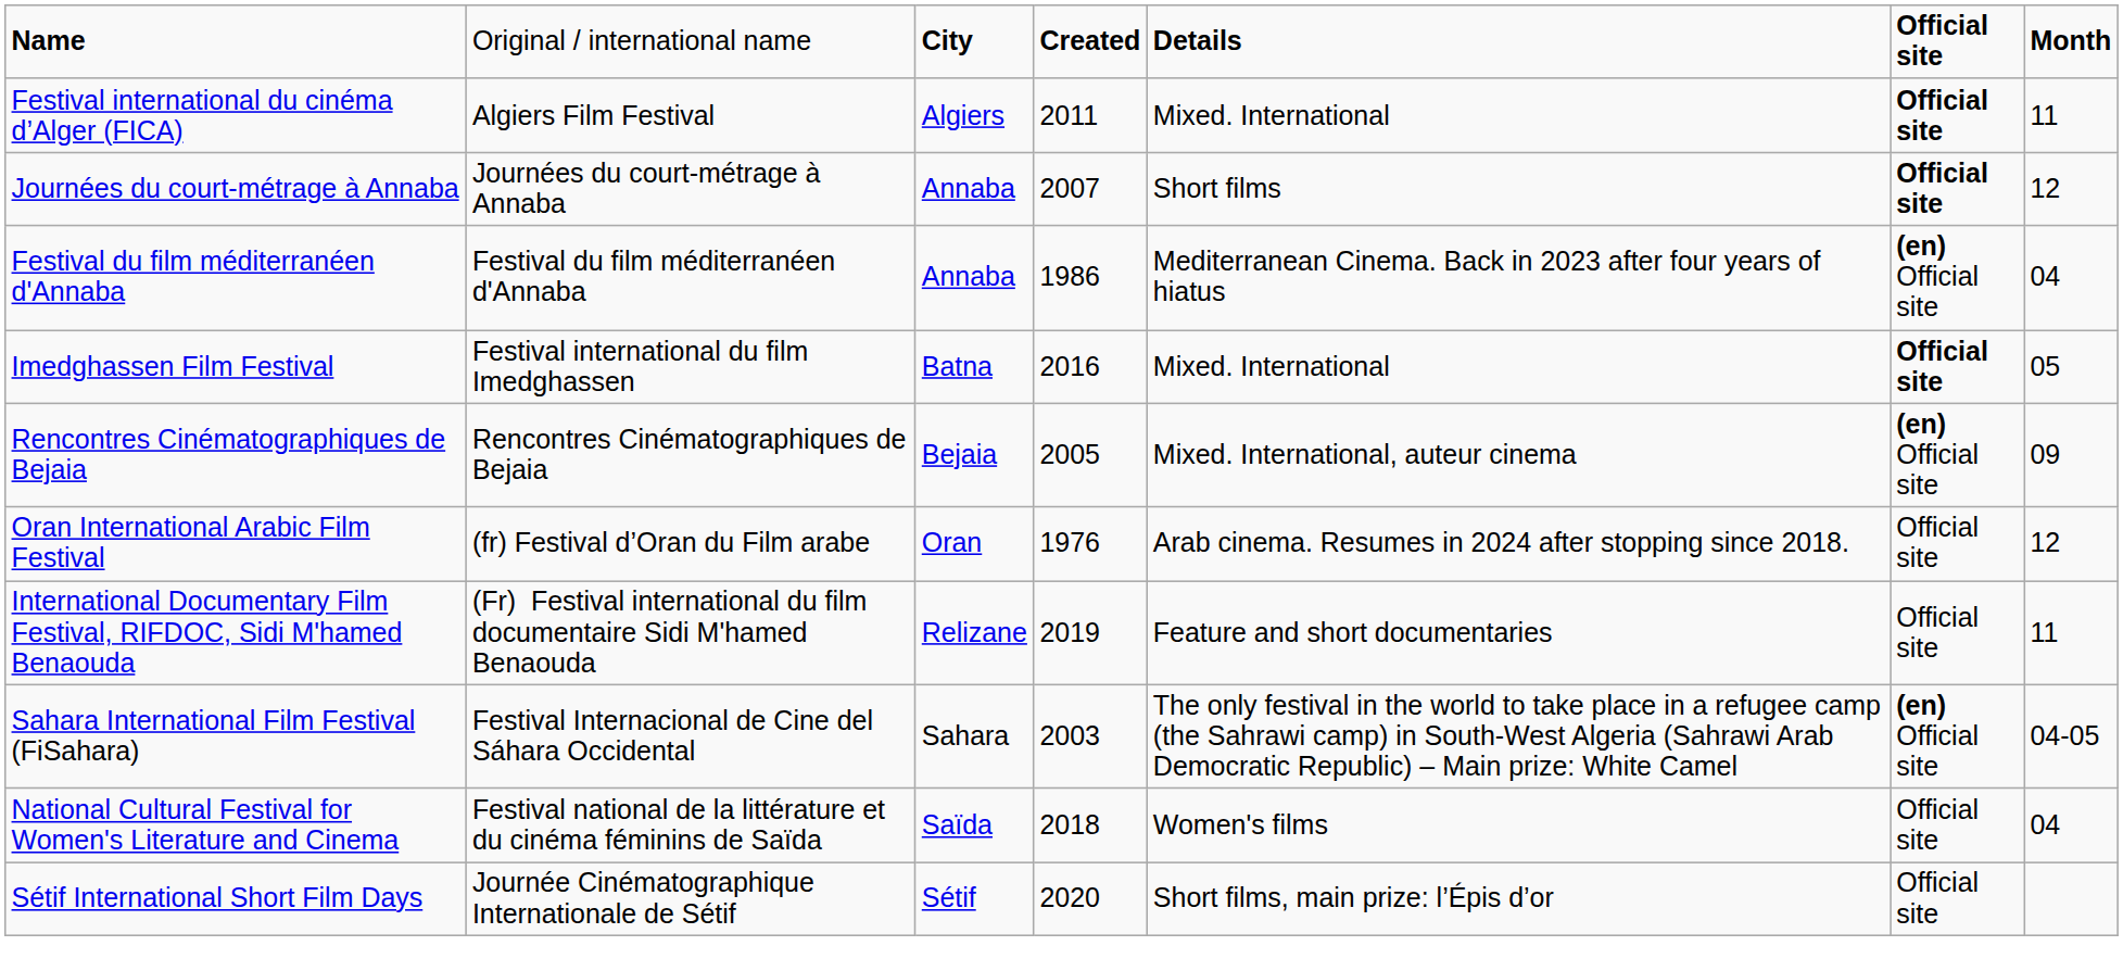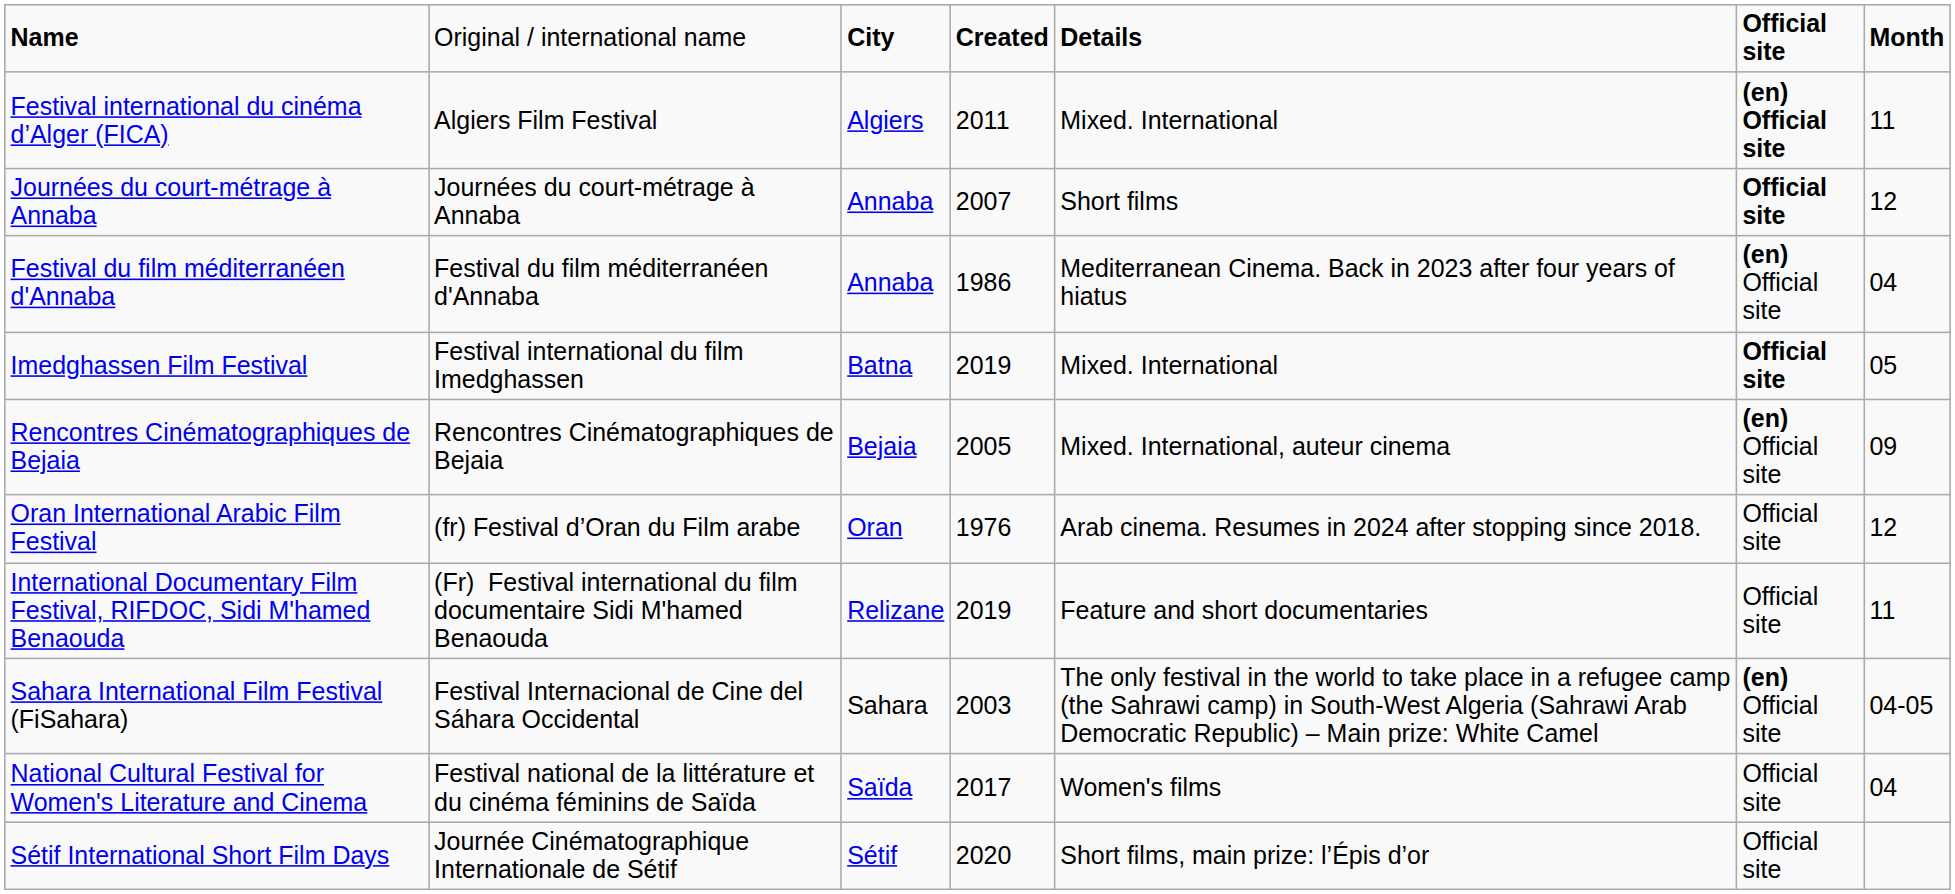 <table class="wikitable">
 <tr>
 <td><strong>Name</strong></td>
 <td>Original / international name</td>
 <td><strong>City</strong></td>
 <td><strong>Created</strong></td>
 <td><strong>Details</strong></td>
 <td><strong>Official site</strong></td>
 <td><strong>Month</strong></td>
 </tr>
 <tr>
 <td><a href='#'>Festival international du cinéma d’Alger (FICA)</a></td>
 <td>Algiers Film Festival</td>
 <td><a href='#'>Algiers</a></td>
 <td>2011</td>
 <td>Mixed. International</td>
-<td><strong>Official site</strong></td>
+<td><strong>(en) Official site</strong></td>
 <td>11</td>
 </tr>
 <tr>
 <td><a href='#'>Journées du court-métrage à Annaba</a></td>
 <td>Journées du court-métrage à Annaba</td>
 <td><a href='#'>Annaba</a></td>
 <td>2007</td>
 <td>Short films</td>
 <td><strong>Official site</strong></td>
 <td>12</td>
 </tr>
 <tr>
 <td><a href='#'>Festival du film méditerranéen d'Annaba</a></td>
 <td>Festival du film méditerranéen d'Annaba</td>
 <td><a href='#'>Annaba</a></td>
 <td>1986</td>
 <td>Mediterranean Cinema. Back in 2023 after four years of hiatus</td>
 <td><strong>(en)</strong> Official site</td>
 <td>04</td>
 </tr>
 <tr>
 <td><a href='#'>Imedghassen Film Festival</a></td>
 <td>Festival international du film Imedghassen</td>
 <td><a href='#'>Batna</a></td>
-<td>2016</td>
+<td>2019</td>
 <td>Mixed. International</td>
 <td><strong>Official site</strong></td>
 <td>05</td>
 </tr>
 <tr>
 <td><a href='#'>Rencontres Cinématographiques de Bejaia</a></td>
 <td>Rencontres Cinématographiques de Bejaia</td>
 <td><a href='#'>Bejaia</a></td>
 <td>2005</td>
 <td>Mixed. International, auteur cinema</td>
 <td><strong>(en)</strong> Official site</td>
 <td>09</td>
 </tr>
 <tr>
 <td><a href='#'>Oran International Arabic Film Festival</a></td>
 <td>(fr) Festival d’Oran du Film arabe</td>
 <td><a href='#'>Oran</a></td>
 <td>1976</td>
 <td>Arab cinema. Resumes in 2024 after stopping since 2018.</td>
 <td>Official site</td>
 <td>12</td>
 </tr>
 <tr>
 <td><a href='#'>International Documentary Film Festival, RIFDOC, Sidi M'hamed Benaouda</a></td>
 <td>(Fr)  Festival international du film documentaire Sidi M'hamed Benaouda</td>
 <td><a href='#'>Relizane</a></td>
 <td>2019</td>
 <td>Feature and short documentaries</td>
 <td>Official site</td>
 <td>11</td>
 </tr>
 <tr>
 <td><a href='#'>Sahara International Film Festival</a> (FiSahara)</td>
 <td>Festival Internacional de Cine del Sáhara Occidental</td>
 <td>Sahara</td>
 <td>2003</td>
 <td>The only festival in the world to take place in a refugee camp (the Sahrawi camp) in South-West Algeria (Sahrawi Arab Democratic Republic) – Main prize: White Camel</td>
 <td><strong>(en)</strong> Official site</td>
 <td>04-05</td>
 </tr>
 <tr>
 <td><a href='#'>National Cultural Festival for Women's Literature and Cinema</a></td>
 <td>Festival national de la littérature et du cinéma féminins de Saïda</td>
 <td><a href='#'>Saïda</a></td>
-<td>2018</td>
+<td>2017</td>
 <td>Women's films</td>
 <td>Official site</td>
 <td>04</td>
 </tr>
 <tr>
 <td><a href='#'>Sétif International Short Film Days</a></td>
 <td>Journée Cinématographique Internationale de Sétif</td>
 <td><a href='#'>Sétif</a></td>
 <td>2020</td>
 <td>Short films, main prize: l’Épis d’or</td>
 <td>Official site</td>
 <td></td>
 </tr>
 </table>
